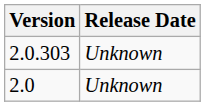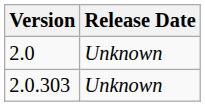 <table class="wikitable sortable">
 <tr>
 <th>Version</th>
 <th>Release Date</th>
 </tr>
 <tr>
+<td>2.0</td>
+<td><em>Unknown</em></td>
+</tr>
+<tr>
 <td>2.0.303</td>
 <td><em>Unknown</em></td>
 </tr>
-<tr>
-<td>2.0</td>
-<td><em>Unknown</em></td>
-</tr>
 </table>
